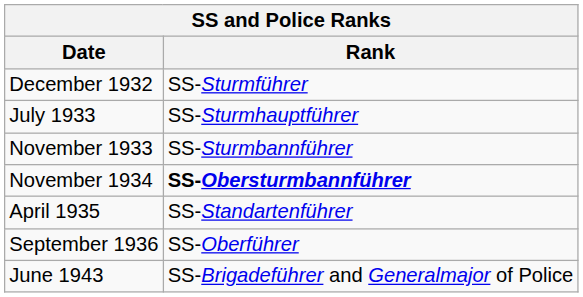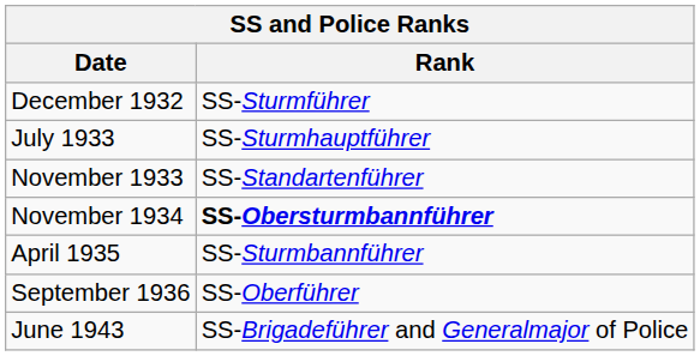 <table class="wikitable">
 <tr>
 <th colspan = "2">SS and Police Ranks</th>
 </tr>
 <tr>
 <th>Date</th>
 <th>Rank</th>
 </tr>
 <tr>
 <td>December 1932</td>
 <td>SS-<em><a href='#'>Sturmführer</a></em></td>
 </tr>
 <tr>
 <td>July 1933</td>
 <td>SS-<em><a href='#'>Sturmhauptführer</a></em></td>
 </tr>
 <tr>
 <td>November 1933</td>
-<td>SS-<em><a href='#'>Sturmbannführer</a></em></td>
+<td>SS-<em><a href='#'>Standartenführer</a></em></td>
 </tr>
 <tr>
 <td>November 1934</td>
 <td><strong>SS-<em><a href='#'>Obersturmbannführer</a></em></strong></td>
 </tr>
 <tr>
 <td>April 1935</td>
-<td>SS-<em><a href='#'>Standartenführer</a></em></td>
+<td>SS-<em><a href='#'>Sturmbannführer</a></em></td>
 </tr>
 <tr>
 <td>September 1936</td>
 <td>SS-<em><a href='#'>Oberführer</a></em></td>
 </tr>
 <tr>
 <td>June 1943</td>
 <td>SS-<em><a href='#'>Brigadeführer</a></em> and <em><a href='#'>Generalmajor</a></em> of Police</td>
 </tr>
 </table>
